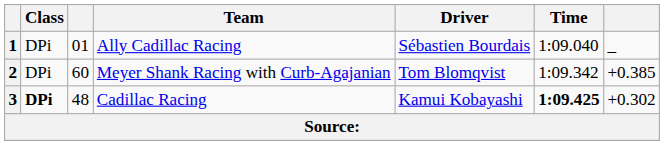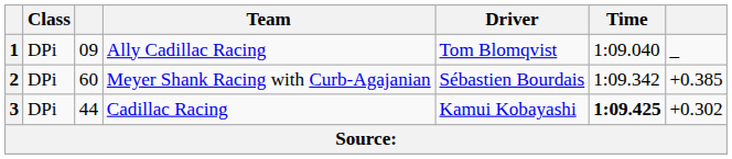 <table class="wikitable">
 <tr>
 <th scope="col"></th>
 <th scope="col">Class</th>
 <th scope="col"></th>
 <th scope="col">Team</th>
 <th scope="col">Driver</th>
 <th scope="col">Time</th>
 <th scope="col"></th>
 </tr>
 <tr>
 <th scope="row">1</th>
 <td>DPi</td>
-<td>01</td>
+<td>09</td>
 <td><a href='#'>Ally Cadillac Racing</a></td>
-<td><a href='#'>Sébastien Bourdais</a></td>
+<td><a href='#'>Tom Blomqvist</a></td>
 <td>1:09.040</td>
 <td>_</td>
 </tr>
 <tr>
 <th scope="row">2</th>
 <td>DPi</td>
 <td>60</td>
 <td><a href='#'>Meyer Shank Racing</a> with <a href='#'>Curb-Agajanian</a></td>
-<td><a href='#'>Tom Blomqvist</a></td>
+<td><a href='#'>Sébastien Bourdais</a></td>
 <td>1:09.342</td>
 <td>+0.385</td>
 </tr>
 <tr>
 <th scope="row">3</th>
-<td><strong>DPi</strong></td>
-<td>48</td>
+<td>DPi</td>
+<td>44</td>
 <td><a href='#'>Cadillac Racing</a></td>
 <td><a href='#'>Kamui Kobayashi</a></td>
 <td><strong>1:09.425</strong></td>
 <td>+0.302</td>
 </tr>
 <tr>
 <th colspan="7">Source:</th>
 </tr>
 <tr>
 </tr>
 </table>
